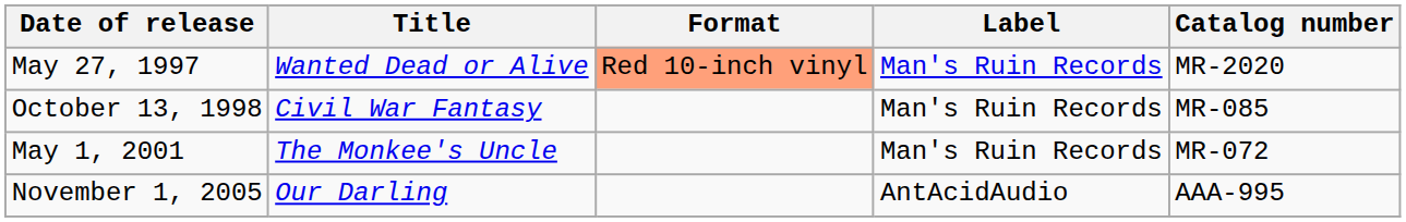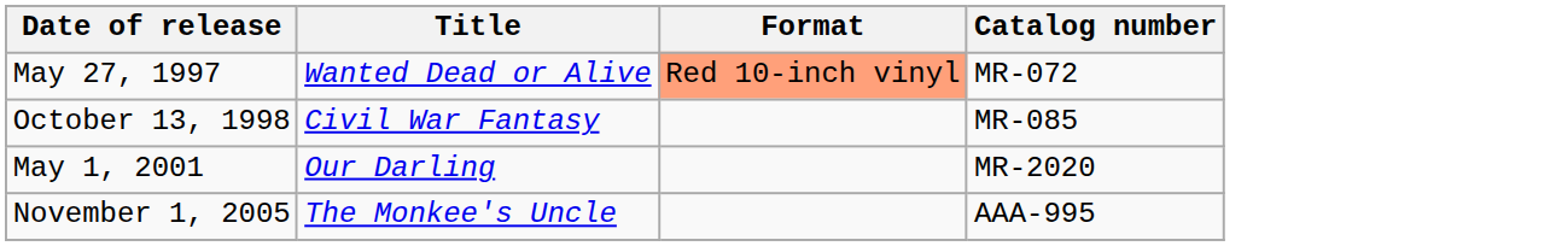 <table class="wikitable" style="font-size: 95%;">
 <tr>
 <th>Date of release</th>
 <th>Title</th>
 <th>Format</th>
-<th>Label</th>
 <th>Catalog number</th>
 </tr>
 <tr>
 <td>May 27, 1997</td>
 <td><em><a href='#'>Wanted Dead or Alive</a></em></td>
 <td style="background: lightsalmon;">Red 10-inch vinyl</td>
-<td><a href='#'>Man's Ruin Records</a></td>
-<td>MR-2020</td>
+<td>MR-072</td>
 </tr>
 <tr>
 <td>October 13, 1998</td>
 <td><em><a href='#'>Civil War Fantasy</a></em></td>
 <td></td>
-<td>Man's Ruin Records</td>
 <td>MR-085</td>
 </tr>
 <tr>
 <td>May 1, 2001</td>
-<td><em><a href='#'>The Monkee's Uncle</a></em></td>
+<td><em><a href='#'>Our Darling</a></em></td>
 <td></td>
-<td>Man's Ruin Records</td>
-<td>MR-072</td>
+<td>MR-2020</td>
 </tr>
 <tr>
 <td>November 1, 2005</td>
-<td><em><a href='#'>Our Darling</a></em></td>
+<td><em><a href='#'>The Monkee's Uncle</a></em></td>
 <td></td>
-<td>AntAcidAudio</td>
 <td>AAA-995</td>
 </tr>
 </table>
